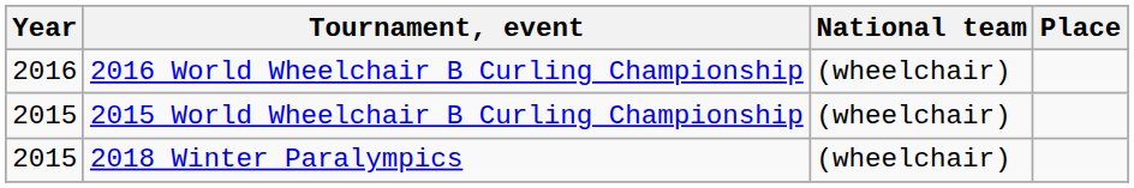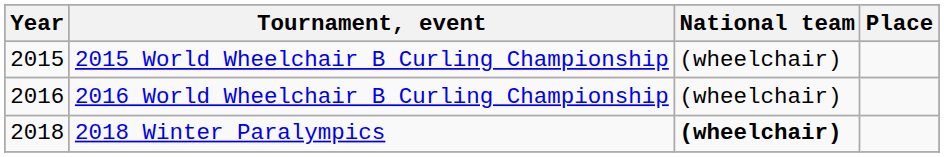 <table class="wikitable">
 <tr>
 <th scope="col">Year</th>
 <th scope="col">Tournament, event</th>
 <th scope="col">National team</th>
 <th scope="col">Place</th>
 </tr>
 <tr>
+<td>2015</td>
+<td><a href='#'>2015 World Wheelchair B Curling Championship</a></td>
+<td> (wheelchair)</td>
+<td></td>
+</tr>
+<tr>
 <td>2016</td>
 <td><a href='#'>2016 World Wheelchair B Curling Championship</a></td>
 <td> (wheelchair)</td>
 <td></td>
 </tr>
 <tr>
-<td>2015</td>
-<td><a href='#'>2015 World Wheelchair B Curling Championship</a></td>
-<td> (wheelchair)</td>
-<td></td>
-</tr>
-<tr>
-<td>2015</td>
+<td>2018</td>
 <td><a href='#'>2018 Winter Paralympics</a></td>
-<td> (wheelchair)</td>
+<td><strong> (wheelchair)</strong></td>
 <td></td>
 </tr>
 </table>
